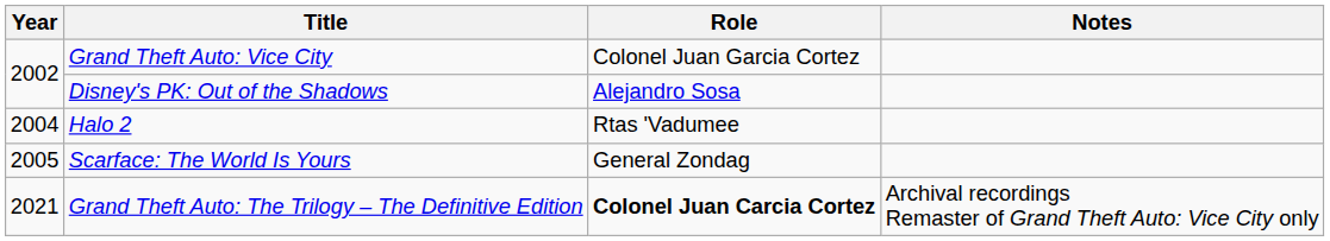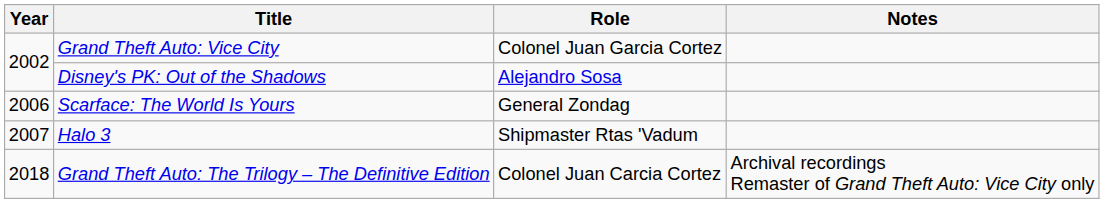 <table class="wikitable sortable">
 <tr>
 <th>Year</th>
 <th>Title</th>
 <th>Role</th>
 <th>Notes</th>
 </tr>
 <tr>
 <td rowspan=2>2002</td>
 <td><em><a href='#'>Grand Theft Auto: Vice City</a></em></td>
 <td>Colonel Juan Garcia Cortez</td>
 <td></td>
 </tr>
 <tr>
 <td><em><a href='#'>Disney's PK: Out of the Shadows</a></em></td>
 <td><a href='#'>Alejandro Sosa</a></td>
 <td></td>
 </tr>
 <tr>
-<td>2004</td>
-<td><em><a href='#'>Halo 2</a></em></td>
-<td>Rtas 'Vadumee</td>
-<td></td>
-</tr>
-<tr>
-<td>2005</td>
+<td>2006</td>
 <td><em><a href='#'>Scarface: The World Is Yours</a></em></td>
 <td>General Zondag</td>
 <td></td>
 </tr>
 <tr>
-<td>2021</td>
+<td>2007</td>
+<td><em><a href='#'>Halo 3</a></em></td>
+<td>Shipmaster Rtas 'Vadum</td>
+<td></td>
+</tr>
+<tr>
+<td>2018</td>
 <td><em><a href='#'>Grand Theft Auto: The Trilogy – The Definitive Edition</a></em></td>
-<td><strong>Colonel Juan Carcia Cortez</strong></td>
+<td>Colonel Juan Carcia Cortez</td>
 <td>Archival recordings<br>Remaster of <em>Grand Theft Auto: Vice City</em> only</td>
 </tr>
 </table>
